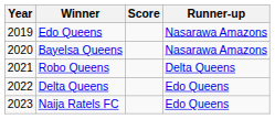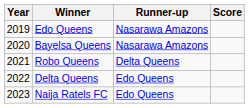 <table class="wikitable">
 <tr>
 <th>Year</th>
 <th>Winner</th>
+<th>Runner-up</th>
 <th>Score</th>
-<th>Runner-up</th>
 </tr>
 <tr>
 <td align=center>2019</td>
 <td><a href='#'>Edo Queens</a></td>
+<td><a href='#'>Nasarawa Amazons</a></td>
 <td></td>
-<td><a href='#'>Nasarawa Amazons</a></td>
 </tr>
 <tr>
 <td align=center>2020</td>
 <td><a href='#'>Bayelsa Queens</a></td>
+<td><a href='#'>Nasarawa Amazons</a></td>
 <td></td>
-<td><a href='#'>Nasarawa Amazons</a></td>
 </tr>
 <tr>
 <td align=center>2021</td>
 <td><a href='#'>Robo Queens</a></td>
+<td><a href='#'>Delta Queens</a></td>
 <td></td>
-<td><a href='#'>Delta Queens</a></td>
 </tr>
 <tr>
 <td align=center>2022</td>
 <td><a href='#'>Delta Queens</a></td>
+<td><a href='#'>Edo Queens</a></td>
 <td></td>
-<td><a href='#'>Edo Queens</a></td>
 </tr>
 <tr>
 <td align=center>2023</td>
 <td><a href='#'>Naija Ratels FC</a></td>
+<td><a href='#'>Edo Queens</a></td>
 <td></td>
-<td><a href='#'>Edo Queens</a></td>
 </tr>
 </table>
